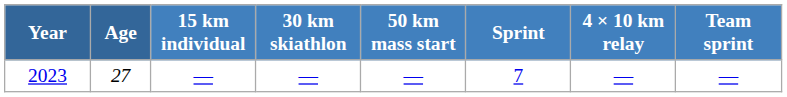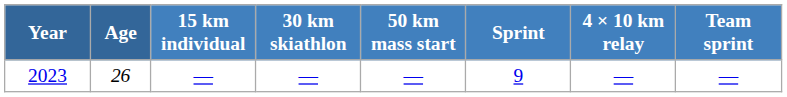 <table class="wikitable" style="font-size:95%; text-align:center; border:grey solid 1px; border-collapse:collapse; background:#ffffff;">
 <tr>
 <th style="background-color:#369; color:white; width:60px;"> Year </th>
 <th style="background-color:#369; color:white; width:40px;"> Age </th>
 <th style="background-color:#4180be; color:white; width:75px;"> 15 km <br> individual </th>
 <th style="background-color:#4180be; color:white; width:75px;"> 30 km <br> skiathlon </th>
 <th style="background-color:#4180be; color:white; width:75px;"> 50 km <br> mass start </th>
 <th style="background-color:#4180be; color:white; width:75px;"> Sprint </th>
 <th style="background-color:#4180be; color:white; width:75px;"> 4 × 10 km <br> relay </th>
 <th style="background-color:#4180be; color:white; width:75px;"> Team <br> sprint </th>
 </tr>
 <tr>
 <td><a href='#'>2023</a></td>
-<td><em>27</em></td>
+<td><em>26</em></td>
 <td><a href='#'>—</a></td>
 <td><a href='#'>—</a></td>
 <td><a href='#'>—</a></td>
-<td><a href='#'>7</a></td>
+<td><a href='#'>9</a></td>
 <td><a href='#'>—</a></td>
 <td><a href='#'>—</a></td>
 </tr>
 </table>
